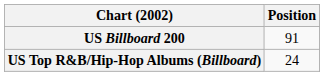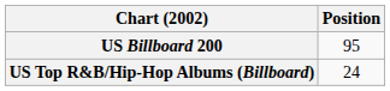 <table class="wikitable sortable plainrowheaders" style="text-align:center">
 <tr>
 <th scope="col">Chart (2002)</th>
 <th scope="col">Position</th>
 </tr>
 <tr>
 <th scope="row">US <em>Billboard</em> 200</th>
-<td>91</td>
+<td>95</td>
 </tr>
 <tr>
 <th scope="row">US Top R&B/Hip-Hop Albums (<em>Billboard</em>)</th>
 <td>24</td>
 </tr>
 </table>
